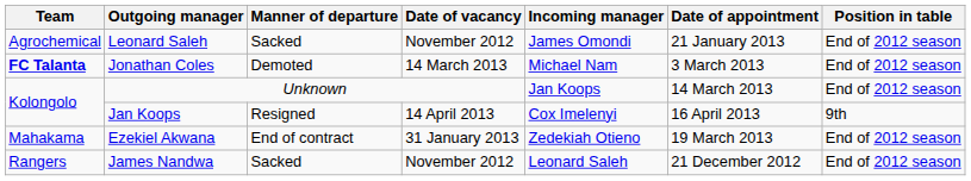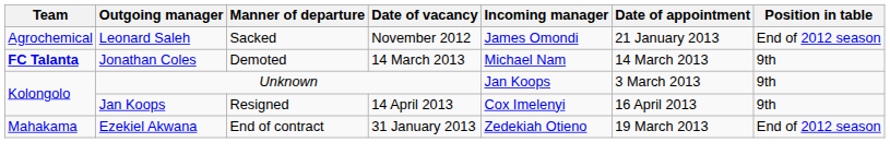 <table class="wikitable">
 <tr>
 <th>Team</th>
 <th>Outgoing manager</th>
 <th>Manner of departure</th>
 <th>Date of vacancy</th>
 <th>Incoming manager</th>
 <th>Date of appointment</th>
 <th>Position in table</th>
 </tr>
 <tr>
 <td><a href='#'>Agrochemical</a></td>
 <td> <a href='#'>Leonard Saleh</a></td>
 <td>Sacked</td>
 <td>November 2012</td>
 <td> <a href='#'>James Omondi</a></td>
 <td>21 January 2013</td>
 <td>End of <a href='#'>2012 season</a></td>
 </tr>
 <tr>
 <td><strong><a href='#'>FC Talanta</a></strong></td>
 <td> <a href='#'>Jonathan Coles</a></td>
 <td>Demoted</td>
 <td>14 March 2013</td>
 <td> <a href='#'>Michael Nam</a></td>
-<td>3 March 2013</td>
-<td>End of <a href='#'>2012 season</a></td>
+<td>14 March 2013</td>
+<td>9th</td>
 </tr>
 <tr>
 <td rowspan="2"><a href='#'>Kolongolo</a></td>
 <td colspan="3" style="text-align:center;"><em>Unknown</em></td>
 <td> <a href='#'>Jan Koops</a></td>
-<td>14 March 2013</td>
-<td>End of <a href='#'>2012 season</a></td>
+<td>3 March 2013</td>
+<td>9th</td>
 </tr>
 <tr>
 <td> <a href='#'>Jan Koops</a></td>
 <td>Resigned</td>
 <td>14 April 2013</td>
 <td> <a href='#'>Cox Imelenyi</a></td>
 <td>16 April 2013</td>
 <td>9th</td>
 </tr>
 <tr>
 <td><a href='#'>Mahakama</a></td>
 <td> <a href='#'>Ezekiel Akwana</a></td>
 <td>End of contract</td>
 <td>31 January 2013</td>
 <td> <a href='#'>Zedekiah Otieno</a></td>
 <td>19 March 2013</td>
 <td>End of <a href='#'>2012 season</a></td>
 </tr>
-<tr>
-<td><a href='#'>Rangers</a></td>
-<td> <a href='#'>James Nandwa</a></td>
-<td>Sacked</td>
-<td>November 2012</td>
-<td> <a href='#'>Leonard Saleh</a></td>
-<td>21 December 2012</td>
-<td>End of <a href='#'>2012 season</a></td>
-</tr>
 </table>
